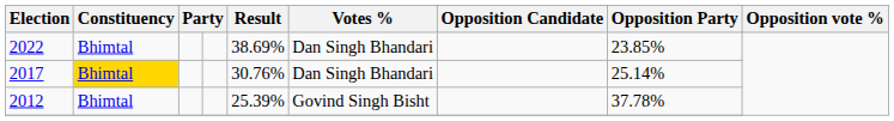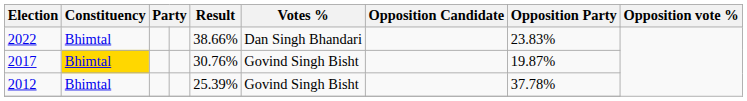 <table class="wikitable sortable">
 <tr>
 <th>Election</th>
 <th>Constituency</th>
 <th colspan="2">Party</th>
 <th>Result</th>
 <th>Votes %</th>
 <th>Opposition Candidate</th>
 <th colspan="2">Opposition Party</th>
 <th>Opposition vote %</th>
 </tr>
 <tr>
 <td><a href='#'>2022</a></td>
 <td><a href='#'>Bhimtal</a></td>
 <td></td>
 <td></td>
-<td>38.69%</td>
+<td>38.66%</td>
 <td>Dan Singh Bhandari</td>
 <td></td>
-<td>23.85%</td>
+<td>23.83%</td>
 </tr>
 <tr>
 <td><a href='#'>2017</a></td>
 <td style="background: gold;"><a href='#'>Bhimtal</a></td>
 <td></td>
 <td></td>
 <td>30.76%</td>
-<td>Dan Singh Bhandari</td>
+<td>Govind Singh Bisht</td>
 <td></td>
-<td>25.14%</td>
+<td>19.87%</td>
 </tr>
 <tr>
 <td><a href='#'>2012</a></td>
 <td><a href='#'>Bhimtal</a></td>
 <td></td>
 <td></td>
 <td>25.39%</td>
 <td>Govind Singh Bisht</td>
 <td></td>
 <td>37.78%</td>
 </tr>
 <tr>
 </tr>
 </table>
